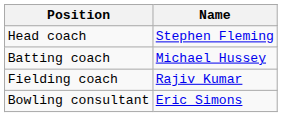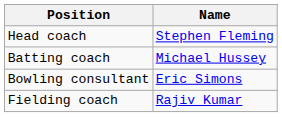 <table class="wikitable">
 <tr>
 <th>Position</th>
 <th>Name</th>
 </tr>
 <tr>
 <td>Head coach</td>
 <td><a href='#'>Stephen Fleming</a></td>
 </tr>
 <tr>
 <td>Batting coach</td>
 <td><a href='#'>Michael Hussey</a></td>
 </tr>
 <tr>
+<td>Bowling consultant</td>
+<td><a href='#'>Eric Simons</a></td>
+</tr>
+<tr>
 <td>Fielding coach</td>
 <td><a href='#'>Rajiv Kumar</a></td>
 </tr>
-<tr>
-<td>Bowling consultant</td>
-<td><a href='#'>Eric Simons</a></td>
-</tr>
 </table>
